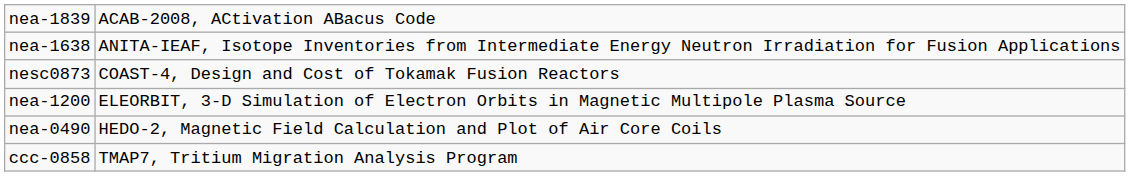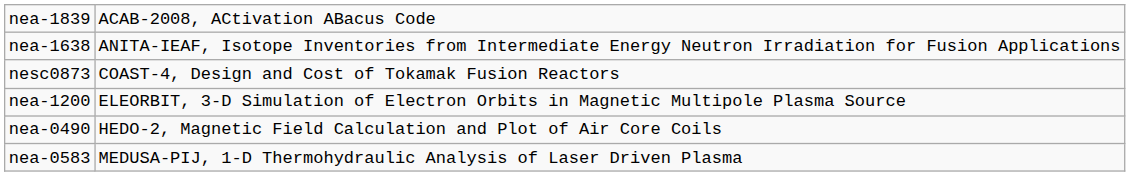 <table class="wikitable">
 <tr>
 <td>nea-1839</td>
 <td>ACAB-2008, ACtivation ABacus Code</td>
 </tr>
 <tr>
 <td>nea-1638</td>
 <td>ANITA-IEAF, Isotope Inventories from Intermediate Energy Neutron Irradiation for Fusion Applications</td>
 </tr>
 <tr>
 <td>nesc0873</td>
 <td>COAST-4, Design and Cost of Tokamak Fusion Reactors</td>
 </tr>
 <tr>
 <td>nea-1200</td>
 <td>ELEORBIT, 3-D Simulation of Electron Orbits in Magnetic Multipole Plasma Source</td>
 </tr>
 <tr>
 <td>nea-0490</td>
 <td>HEDO-2, Magnetic Field Calculation and Plot of Air Core Coils</td>
 </tr>
 <tr>
-<td>ccc-0858</td>
-<td>TMAP7, Tritium Migration Analysis Program</td>
+<td>nea-0583</td>
+<td>MEDUSA-PIJ, 1-D Thermohydraulic Analysis of Laser Driven Plasma</td>
 </tr>
 </table>
